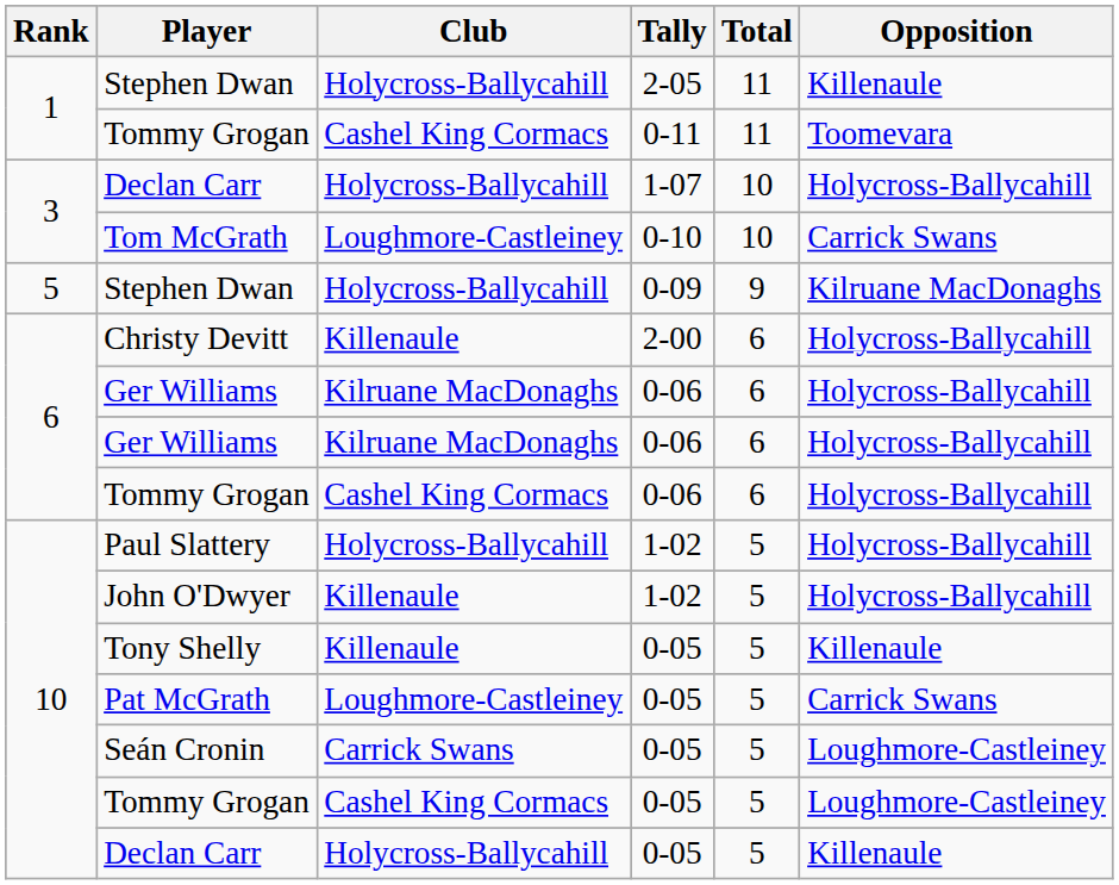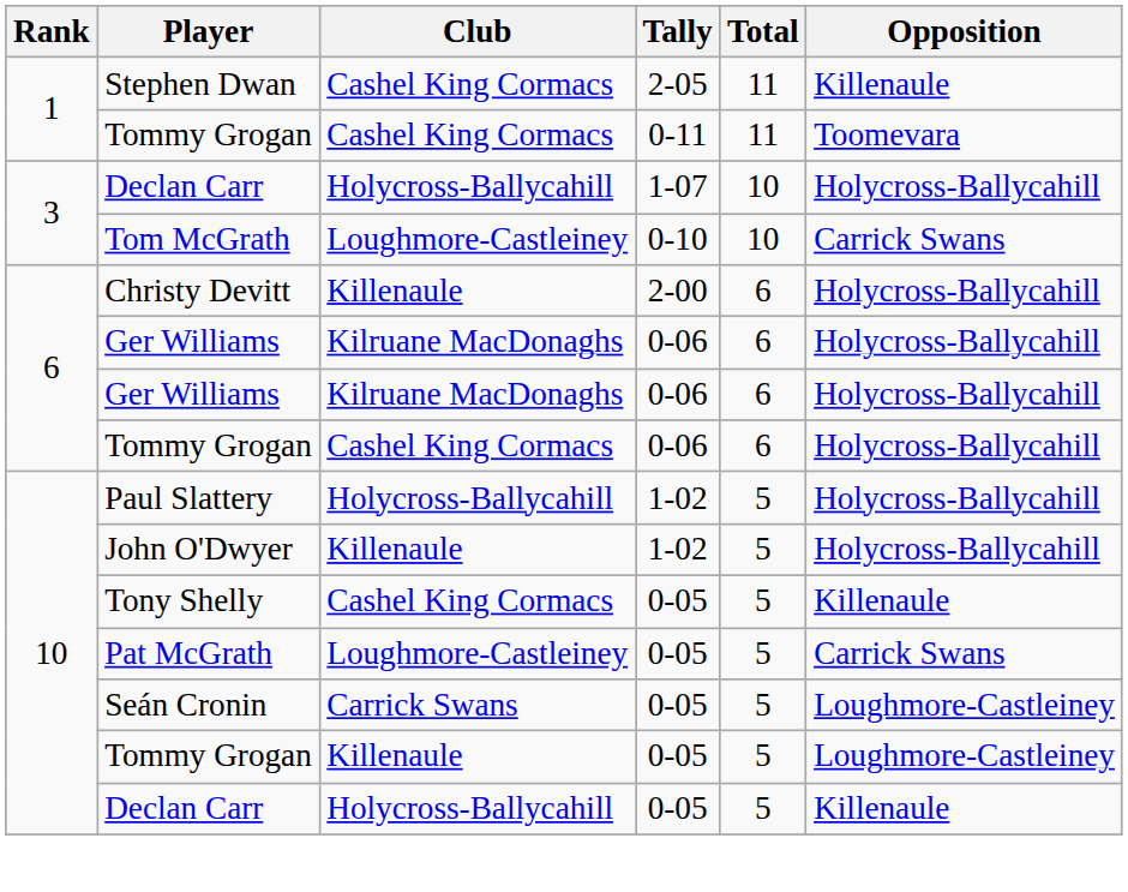 <table class="wikitable">
 <tr>
 <th>Rank</th>
 <th>Player</th>
 <th>Club</th>
 <th>Tally</th>
 <th>Total</th>
 <th>Opposition</th>
 </tr>
 <tr>
 <td rowspan="2" style="text-align:center;">1</td>
 <td>Stephen Dwan</td>
-<td><a href='#'>Holycross-Ballycahill</a></td>
+<td><a href='#'>Cashel King Cormacs</a></td>
 <td align=center>2-05</td>
 <td align=center>11</td>
 <td><a href='#'>Killenaule</a></td>
 </tr>
 <tr>
 <td>Tommy Grogan</td>
 <td><a href='#'>Cashel King Cormacs</a></td>
 <td align=center>0-11</td>
 <td align=center>11</td>
 <td><a href='#'>Toomevara</a></td>
 </tr>
 <tr>
 <td rowspan="2" style="text-align:center;">3</td>
 <td><a href='#'>Declan Carr</a></td>
 <td><a href='#'>Holycross-Ballycahill</a></td>
 <td align=center>1-07</td>
 <td align=center>10</td>
 <td><a href='#'>Holycross-Ballycahill</a></td>
 </tr>
 <tr>
 <td><a href='#'>Tom McGrath</a></td>
 <td><a href='#'>Loughmore-Castleiney</a></td>
 <td align=center>0-10</td>
 <td align=center>10</td>
 <td><a href='#'>Carrick Swans</a></td>
-</tr>
-<tr>
-<td rowspan="1" style="text-align:center;">5</td>
-<td>Stephen Dwan</td>
-<td><a href='#'>Holycross-Ballycahill</a></td>
-<td align=center>0-09</td>
-<td align=center>9</td>
-<td><a href='#'>Kilruane MacDonaghs</a></td>
 </tr>
 <tr>
 <td rowspan="4" style="text-align:center;">6</td>
 <td>Christy Devitt</td>
 <td><a href='#'>Killenaule</a></td>
 <td align=center>2-00</td>
 <td align=center>6</td>
 <td><a href='#'>Holycross-Ballycahill</a></td>
 </tr>
 <tr>
 <td><a href='#'>Ger Williams</a></td>
 <td><a href='#'>Kilruane MacDonaghs</a></td>
 <td align=center>0-06</td>
 <td align=center>6</td>
 <td><a href='#'>Holycross-Ballycahill</a></td>
 </tr>
 <tr>
 <td><a href='#'>Ger Williams</a></td>
 <td><a href='#'>Kilruane MacDonaghs</a></td>
 <td align=center>0-06</td>
 <td align=center>6</td>
 <td><a href='#'>Holycross-Ballycahill</a></td>
 </tr>
 <tr>
 <td>Tommy Grogan</td>
 <td><a href='#'>Cashel King Cormacs</a></td>
 <td align=center>0-06</td>
 <td align=center>6</td>
 <td><a href='#'>Holycross-Ballycahill</a></td>
 </tr>
 <tr>
 <td rowspan="7" style="text-align:center;">10</td>
 <td>Paul Slattery</td>
 <td><a href='#'>Holycross-Ballycahill</a></td>
 <td align=center>1-02</td>
 <td align=center>5</td>
 <td><a href='#'>Holycross-Ballycahill</a></td>
 </tr>
 <tr>
 <td>John O'Dwyer</td>
 <td><a href='#'>Killenaule</a></td>
 <td align=center>1-02</td>
 <td align=center>5</td>
 <td><a href='#'>Holycross-Ballycahill</a></td>
 </tr>
 <tr>
 <td>Tony Shelly</td>
-<td><a href='#'>Killenaule</a></td>
+<td><a href='#'>Cashel King Cormacs</a></td>
 <td align=center>0-05</td>
 <td align=center>5</td>
 <td><a href='#'>Killenaule</a></td>
 </tr>
 <tr>
 <td><a href='#'>Pat McGrath</a></td>
 <td><a href='#'>Loughmore-Castleiney</a></td>
 <td align=center>0-05</td>
 <td align=center>5</td>
 <td><a href='#'>Carrick Swans</a></td>
 </tr>
 <tr>
 <td>Seán Cronin</td>
 <td><a href='#'>Carrick Swans</a></td>
 <td align=center>0-05</td>
 <td align=center>5</td>
 <td><a href='#'>Loughmore-Castleiney</a></td>
 </tr>
 <tr>
 <td>Tommy Grogan</td>
-<td><a href='#'>Cashel King Cormacs</a></td>
+<td><a href='#'>Killenaule</a></td>
 <td align=center>0-05</td>
 <td align=center>5</td>
 <td><a href='#'>Loughmore-Castleiney</a></td>
 </tr>
 <tr>
 <td><a href='#'>Declan Carr</a></td>
 <td><a href='#'>Holycross-Ballycahill</a></td>
 <td align=center>0-05</td>
 <td align=center>5</td>
 <td><a href='#'>Killenaule</a></td>
 </tr>
 </table>
